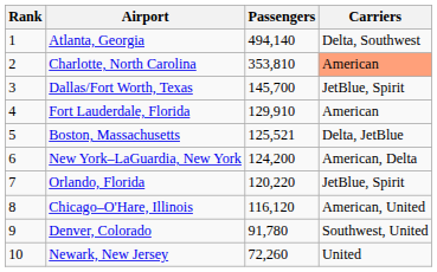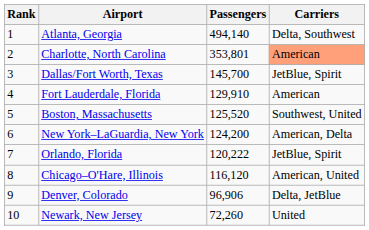 <table class="wikitable sortable" style="font-size: 95%">
 <tr>
 <th>Rank</th>
 <th>Airport</th>
 <th>Passengers</th>
 <th>Carriers</th>
 </tr>
 <tr>
 <td>1</td>
 <td> <a href='#'>Atlanta, Georgia</a></td>
 <td>494,140</td>
 <td>Delta, Southwest</td>
 </tr>
 <tr>
 <td>2</td>
 <td> <a href='#'>Charlotte, North Carolina</a></td>
-<td>353,810</td>
+<td>353,801</td>
 <td style="background: lightsalmon;">American</td>
 </tr>
 <tr>
 <td>3</td>
 <td> <a href='#'>Dallas/Fort Worth, Texas</a></td>
 <td>145,700</td>
 <td>JetBlue, Spirit</td>
 </tr>
 <tr>
 <td>4</td>
 <td> <a href='#'>Fort Lauderdale, Florida</a></td>
 <td>129,910</td>
 <td>American</td>
 </tr>
 <tr>
 <td>5</td>
 <td> <a href='#'>Boston, Massachusetts</a></td>
-<td>125,521</td>
-<td>Delta, JetBlue</td>
+<td>125,520</td>
+<td>Southwest, United</td>
 </tr>
 <tr>
 <td>6</td>
 <td> <a href='#'>New York–LaGuardia, New York</a></td>
 <td>124,200</td>
 <td>American, Delta</td>
 </tr>
 <tr>
 <td>7</td>
 <td> <a href='#'>Orlando, Florida</a></td>
-<td>120,220</td>
+<td>120,222</td>
 <td>JetBlue, Spirit</td>
 </tr>
 <tr>
 <td>8</td>
 <td> <a href='#'>Chicago–O'Hare, Illinois</a></td>
 <td>116,120</td>
 <td>American, United</td>
 </tr>
 <tr>
 <td>9</td>
 <td> <a href='#'>Denver, Colorado</a></td>
-<td>91,780</td>
-<td>Southwest, United</td>
+<td>96,906</td>
+<td>Delta, JetBlue</td>
 </tr>
 <tr>
 <td>10</td>
 <td> <a href='#'>Newark, New Jersey</a></td>
 <td>72,260</td>
 <td>United</td>
 </tr>
 </table>
